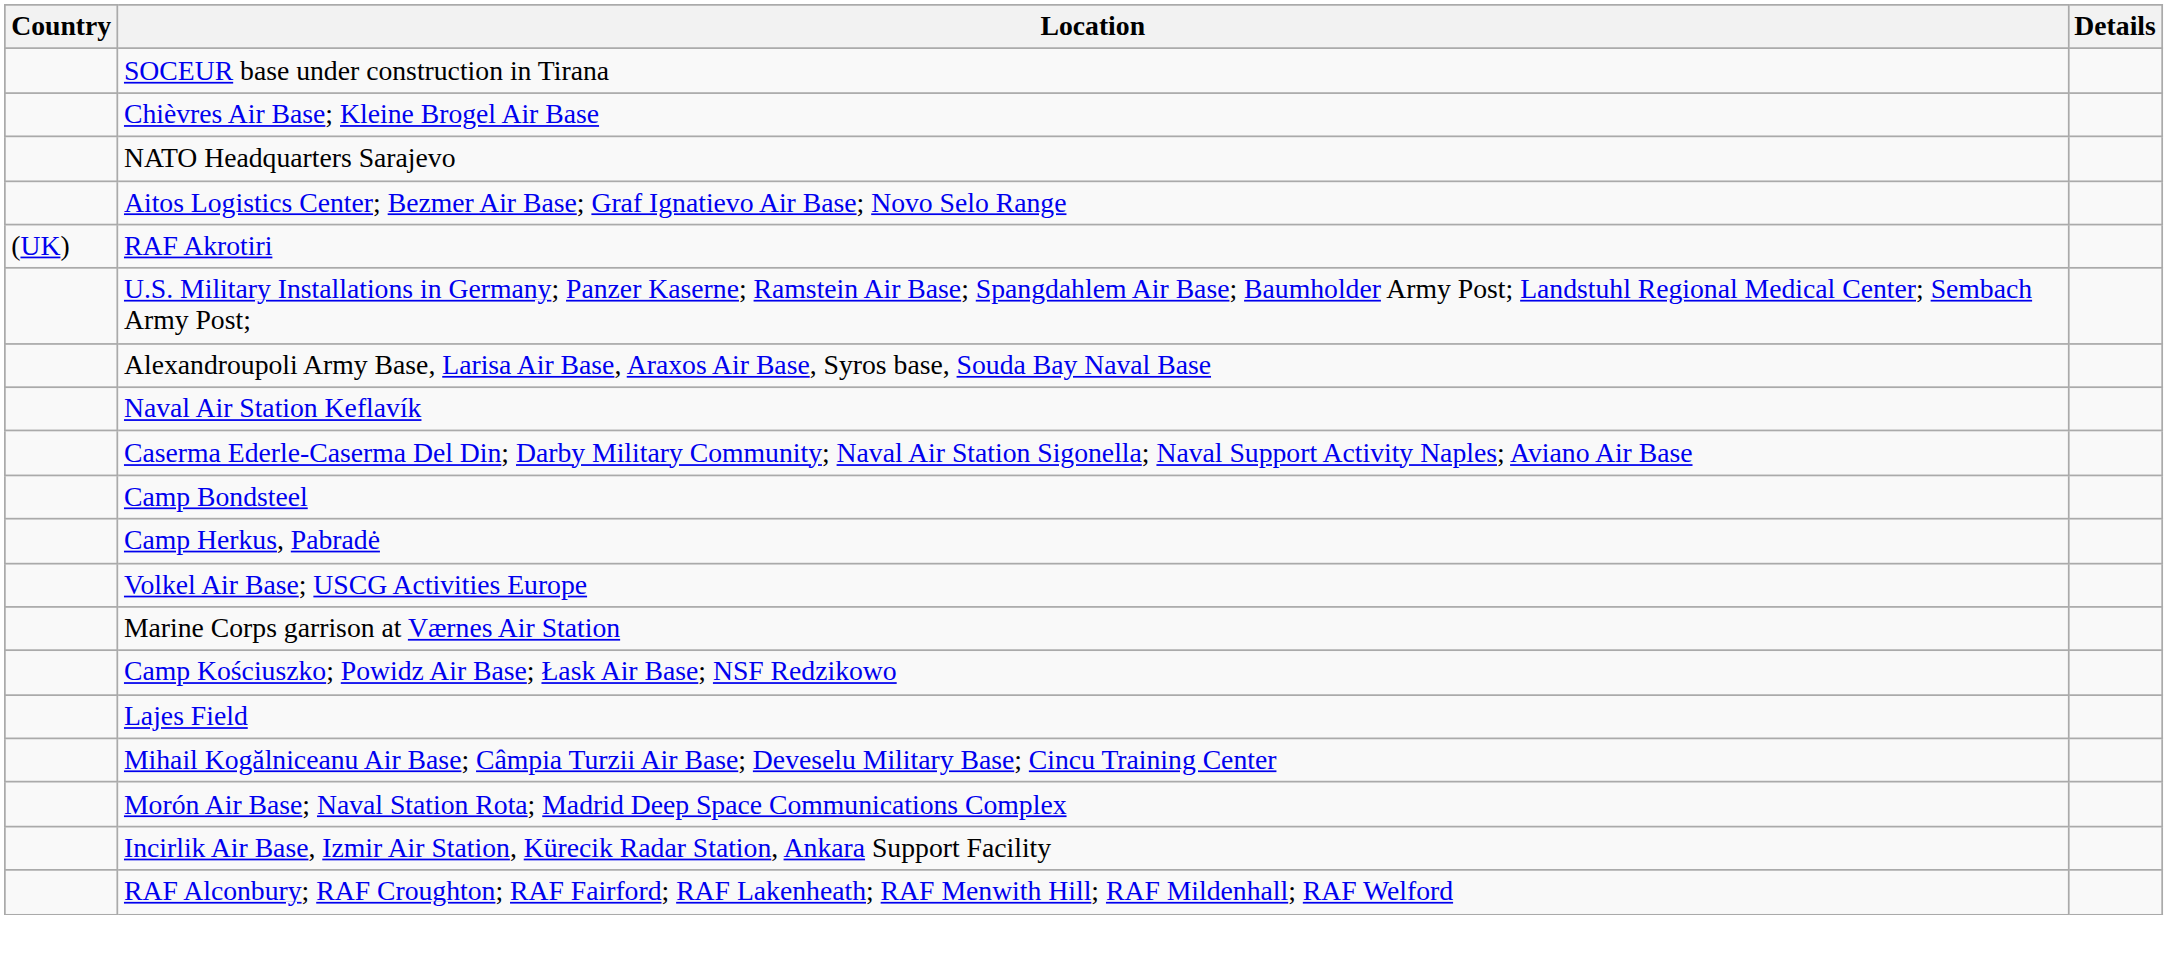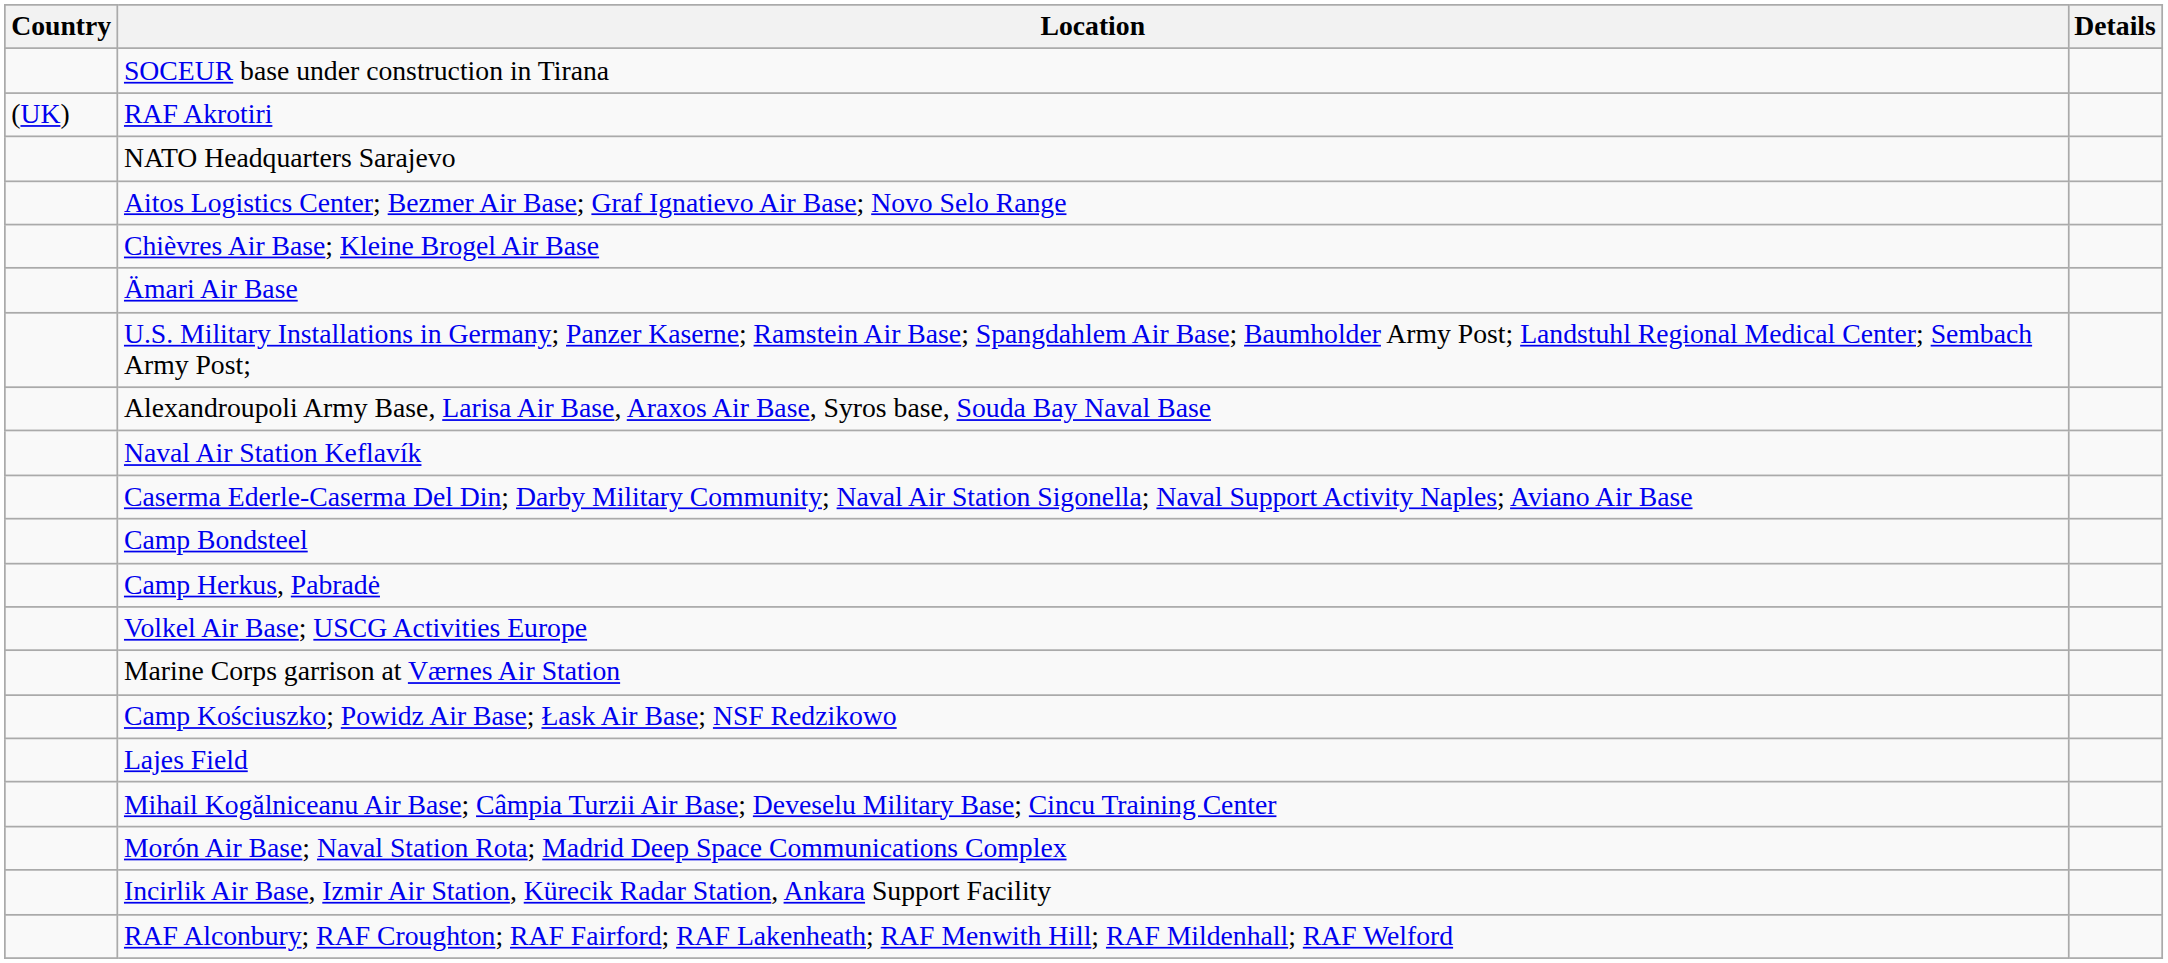 <table class="wikitable sortable">
 <tr>
 <th>Country</th>
 <th>Location</th>
 <th>Details</th>
 </tr>
 <tr>
 <td></td>
 <td><a href='#'>SOCEUR</a> base under construction in Tirana</td>
 <td></td>
 </tr>
 <tr>
-<td></td>
-<td><a href='#'>Chièvres Air Base</a>; <a href='#'>Kleine Brogel Air Base</a></td>
+<td> (<a href='#'>UK</a>)</td>
+<td><a href='#'>RAF Akrotiri</a></td>
 <td></td>
 </tr>
 <tr>
 <td></td>
 <td>NATO Headquarters Sarajevo</td>
 <td></td>
 </tr>
 <tr>
 <td></td>
 <td><a href='#'>Aitos Logistics Center</a>; <a href='#'>Bezmer Air Base</a>; <a href='#'>Graf Ignatievo Air Base</a>; <a href='#'>Novo Selo Range</a></td>
 <td></td>
 </tr>
 <tr>
-<td> (<a href='#'>UK</a>)</td>
-<td><a href='#'>RAF Akrotiri</a></td>
+<td></td>
+<td><a href='#'>Chièvres Air Base</a>; <a href='#'>Kleine Brogel Air Base</a></td>
+<td></td>
+</tr>
+<tr>
+<td></td>
+<td><a href='#'>Ämari Air Base</a></td>
 <td></td>
 </tr>
 <tr>
 <td></td>
 <td><a href='#'>U.S. Military Installations in Germany</a>; <a href='#'>Panzer Kaserne</a>; <a href='#'>Ramstein Air Base</a>; <a href='#'>Spangdahlem Air Base</a>; <a href='#'>Baumholder</a> Army Post; <a href='#'>Landstuhl Regional Medical Center</a>; <a href='#'>Sembach</a> Army Post;</td>
 <td></td>
 </tr>
 <tr>
 <td></td>
 <td>Alexandroupoli Army Base, <a href='#'>Larisa Air Base</a>, <a href='#'>Araxos Air Base</a>, Syros base, <a href='#'>Souda Bay Naval Base</a></td>
 <td></td>
 </tr>
 <tr>
 <td></td>
 <td><a href='#'>Naval Air Station Keflavík</a></td>
 <td></td>
 </tr>
 <tr>
 <td></td>
 <td><a href='#'>Caserma Ederle-Caserma Del Din</a>; <a href='#'>Darby Military Community</a>; <a href='#'>Naval Air Station Sigonella</a>; <a href='#'>Naval Support Activity Naples</a>; <a href='#'>Aviano Air Base</a></td>
 <td></td>
 </tr>
 <tr>
 <td></td>
 <td><a href='#'>Camp Bondsteel</a></td>
 <td></td>
 </tr>
 <tr>
 <td></td>
 <td><a href='#'>Camp Herkus</a>, <a href='#'>Pabradė</a></td>
 <td></td>
 </tr>
 <tr>
 <td></td>
 <td><a href='#'>Volkel Air Base</a>; <a href='#'>USCG Activities Europe</a></td>
 <td></td>
 </tr>
 <tr>
 <td></td>
 <td>Marine Corps garrison at <a href='#'>Værnes Air Station</a></td>
 <td></td>
 </tr>
 <tr>
 <td></td>
 <td><a href='#'>Camp Kościuszko</a>; <a href='#'>Powidz Air Base</a>; <a href='#'>Łask Air Base</a>; <a href='#'>NSF Redzikowo</a></td>
 <td></td>
 </tr>
 <tr>
 <td></td>
 <td><a href='#'>Lajes Field</a></td>
 <td></td>
 </tr>
 <tr>
 <td></td>
 <td><a href='#'>Mihail Kogălniceanu Air Base</a>; <a href='#'>Câmpia Turzii Air Base</a>; <a href='#'>Deveselu Military Base</a>; <a href='#'>Cincu Training Center</a></td>
 <td></td>
 </tr>
 <tr>
 <td></td>
 <td><a href='#'>Morón Air Base</a>; <a href='#'>Naval Station Rota</a>; <a href='#'>Madrid Deep Space Communications Complex</a></td>
 <td></td>
 </tr>
 <tr>
 <td></td>
 <td><a href='#'>Incirlik Air Base</a>, <a href='#'>Izmir Air Station</a>, <a href='#'>Kürecik Radar Station</a>, <a href='#'>Ankara</a> Support Facility</td>
 <td></td>
 </tr>
 <tr>
 <td></td>
 <td><a href='#'>RAF Alconbury</a>; <a href='#'>RAF Croughton</a>; <a href='#'>RAF Fairford</a>; <a href='#'>RAF Lakenheath</a>; <a href='#'>RAF Menwith Hill</a>; <a href='#'>RAF Mildenhall</a>; <a href='#'>RAF Welford</a></td>
 <td></td>
 </tr>
 </table>
